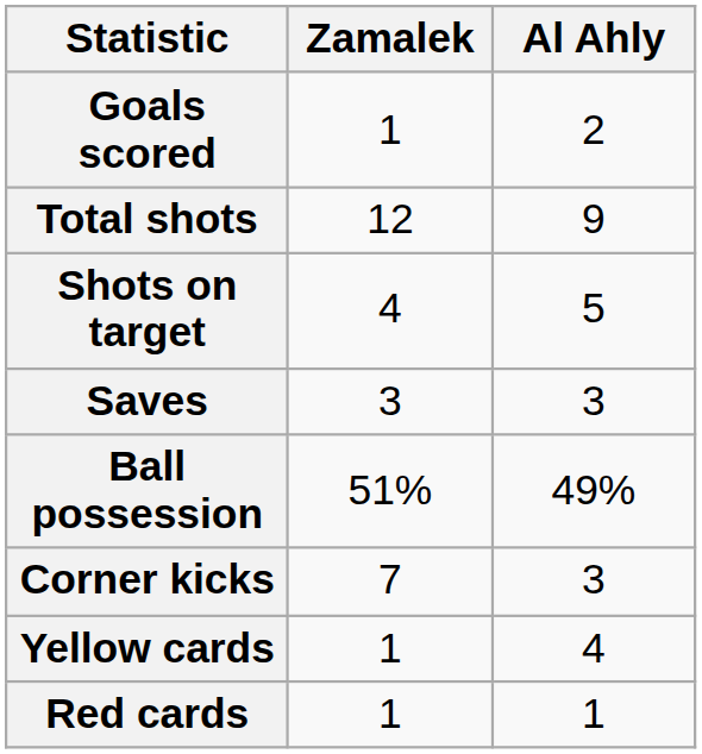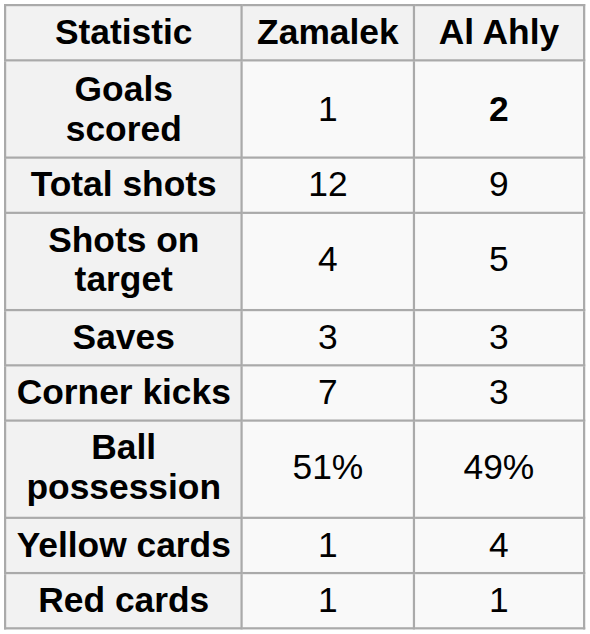 <table class="wikitable plainrowheaders" style="text-align:center">
 <tr>
 <th scope="col" style="width:100px">Statistic</th>
 <th scope="col" style="width:70px">Zamalek</th>
 <th scope="col" style="width:70px">Al Ahly</th>
 </tr>
 <tr>
 <th scope=row>Goals scored</th>
 <td>1</td>
-<td>2</td>
+<td><strong>2</strong></td>
 </tr>
 <tr>
 <th scope=row>Total shots</th>
 <td>12</td>
 <td>9</td>
 </tr>
 <tr>
 <th scope=row>Shots on target</th>
 <td>4</td>
 <td>5</td>
 </tr>
 <tr>
 <th scope=row>Saves</th>
 <td>3</td>
 <td>3</td>
 </tr>
 <tr>
+<th scope=row>Corner kicks</th>
+<td>7</td>
+<td>3</td>
+</tr>
+<tr>
 <th scope=row>Ball possession</th>
 <td>51%</td>
 <td>49%</td>
-</tr>
-<tr>
-<th scope=row>Corner kicks</th>
-<td>7</td>
-<td>3</td>
 </tr>
 <tr>
 <th scope=row>Yellow cards</th>
 <td>1</td>
 <td>4</td>
 </tr>
 <tr>
 <th scope=row>Red cards</th>
 <td>1</td>
 <td>1</td>
 </tr>
 </table>
